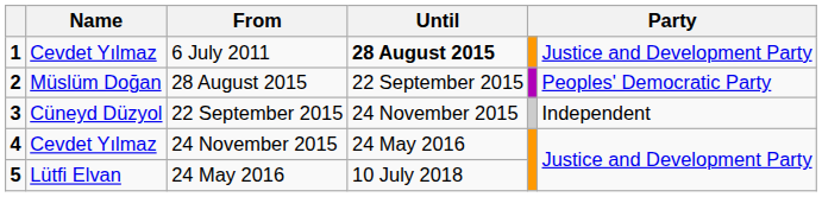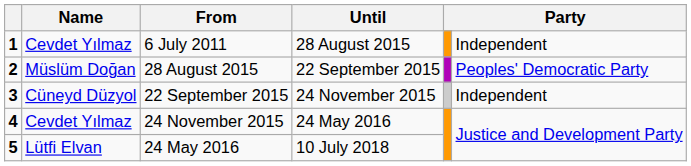 <table class="wikitable sortable" style="font-size:90%;">
 <tr>
 <th></th>
 <th>Name</th>
 <th>From</th>
 <th>Until</th>
 <th colspan="2">Party</th>
 </tr>
 <tr>
 <td><strong>1</strong></td>
 <td><a href='#'>Cevdet Yılmaz</a></td>
 <td>6 July 2011</td>
-<td><strong>28 August 2015</strong></td>
+<td>28 August 2015</td>
 <td style="background: #FF9901"></td>
-<td><a href='#'>Justice and Development Party</a></td>
+<td>Independent</td>
 </tr>
 <tr>
 <td><strong>2</strong></td>
 <td><a href='#'>Müslüm Doğan</a></td>
 <td>28 August 2015</td>
 <td>22 September 2015</td>
 <td style="background: #B000B8"></td>
 <td><a href='#'>Peoples' Democratic Party</a></td>
 </tr>
 <tr>
 <td><strong>3</strong></td>
 <td><a href='#'>Cüneyd Düzyol</a></td>
 <td>22 September 2015</td>
 <td>24 November 2015</td>
 <td style="background: #CCCCCC"></td>
 <td>Independent</td>
 </tr>
 <tr>
 <td><strong>4</strong></td>
 <td><a href='#'>Cevdet Yılmaz</a></td>
 <td>24 November 2015</td>
 <td>24 May 2016</td>
 <td rowspan="2" style="background: #FF9901"></td>
 <td rowspan="2"><a href='#'>Justice and Development Party</a></td>
 </tr>
 <tr>
 <td><strong>5</strong></td>
 <td><a href='#'>Lütfi Elvan</a></td>
 <td>24 May 2016</td>
 <td>10 July 2018</td>
 </tr>
 </table>
